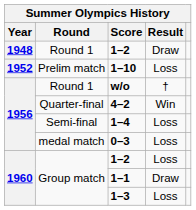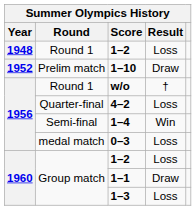 <table class="wikitable collapsible" style="text-align: center;">
 <tr>
 <th colspan=5>Summer Olympics History</th>
 </tr>
 <tr>
 <th scope=col>Year</th>
 <th scope=col>Round</th>
 <th scope=col>Score</th>
 <th scope=col>Result</th>
 <th scope="col" class=unsortable></th>
 </tr>
 <tr>
 <th scope=row><a href='#'>1948</a></th>
 <td>Round 1</td>
 <td align="left"> <strong>1–2</strong> </td>
-<td>Draw</td>
+<td>Loss</td>
 <td></td>
 </tr>
 <tr>
 <th scope=row><a href='#'>1952</a></th>
 <td>Prelim match</td>
 <td align="left"> <strong>1–10</strong> </td>
-<td>Loss</td>
+<td>Draw</td>
 <td></td>
 </tr>
 <tr>
 <th scope=row rowspan=4><a href='#'>1956</a></th>
 <td>Round 1</td>
 <td align="left"> <strong>w/o</strong> </td>
 <td>†</td>
 <td></td>
 </tr>
 <tr>
 <td>Quarter-final</td>
 <td align="left"> <strong>4–2</strong> </td>
-<td>Win</td>
+<td>Loss</td>
 <td></td>
 </tr>
 <tr>
 <td>Semi-final</td>
 <td align="left"> <strong>1–4</strong> </td>
-<td>Loss</td>
+<td>Win</td>
 <td></td>
 </tr>
 <tr>
 <td> medal match</td>
 <td align="left"> <strong>0–3</strong> </td>
 <td>Loss</td>
 <td></td>
 </tr>
 <tr>
 <th scope=row rowspan=3><a href='#'>1960</a></th>
 <td rowspan=3>Group match</td>
 <td align="left"> <strong>1–2</strong> </td>
 <td>Loss</td>
 <td></td>
 </tr>
 <tr>
 <td align="left"> <strong>1–1</strong> </td>
 <td>Draw</td>
 <td></td>
 </tr>
 <tr>
 <td align="left"> <strong>1–3</strong> </td>
 <td>Loss</td>
 <td></td>
 </tr>
 </table>
